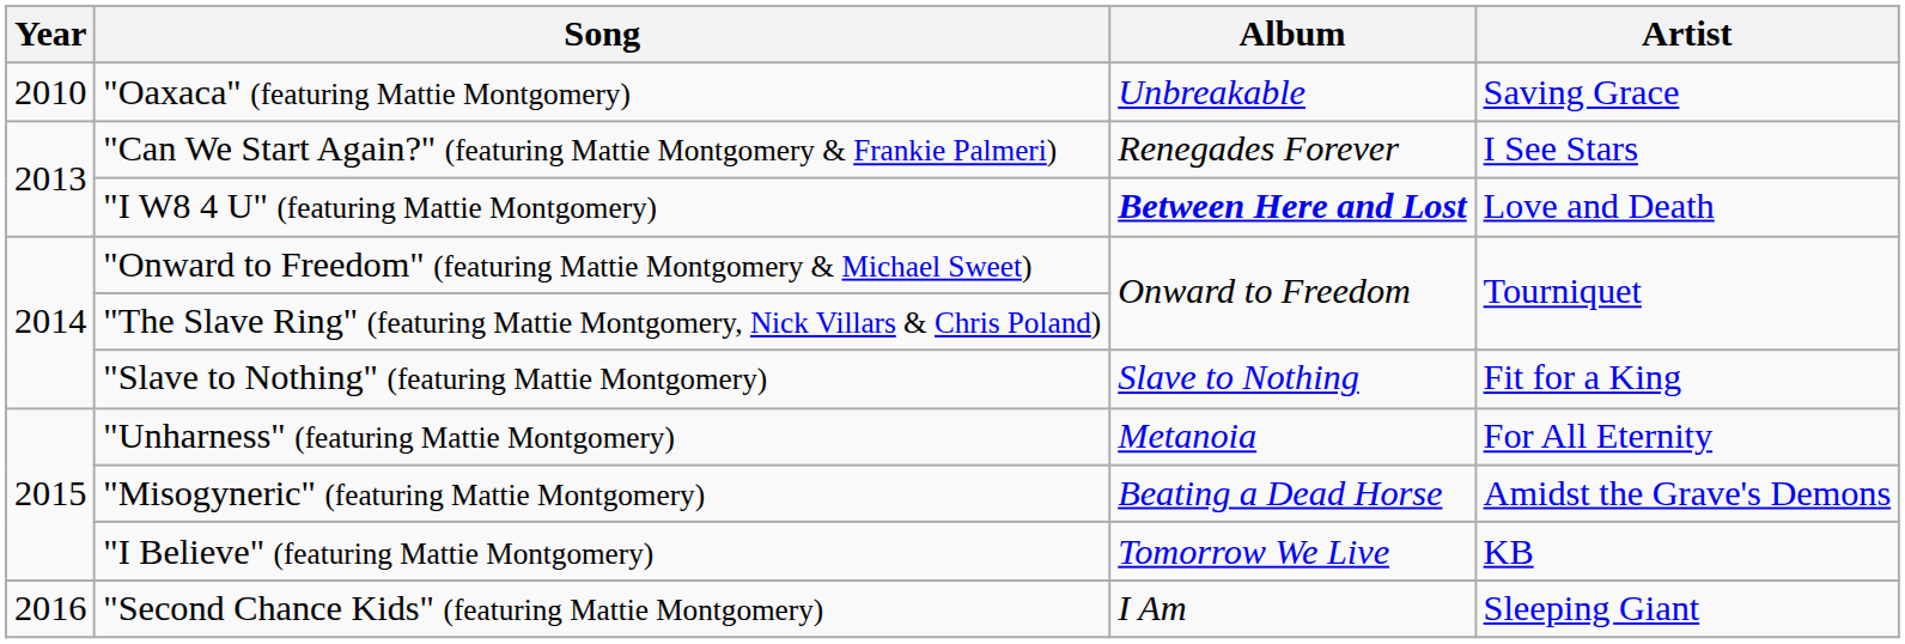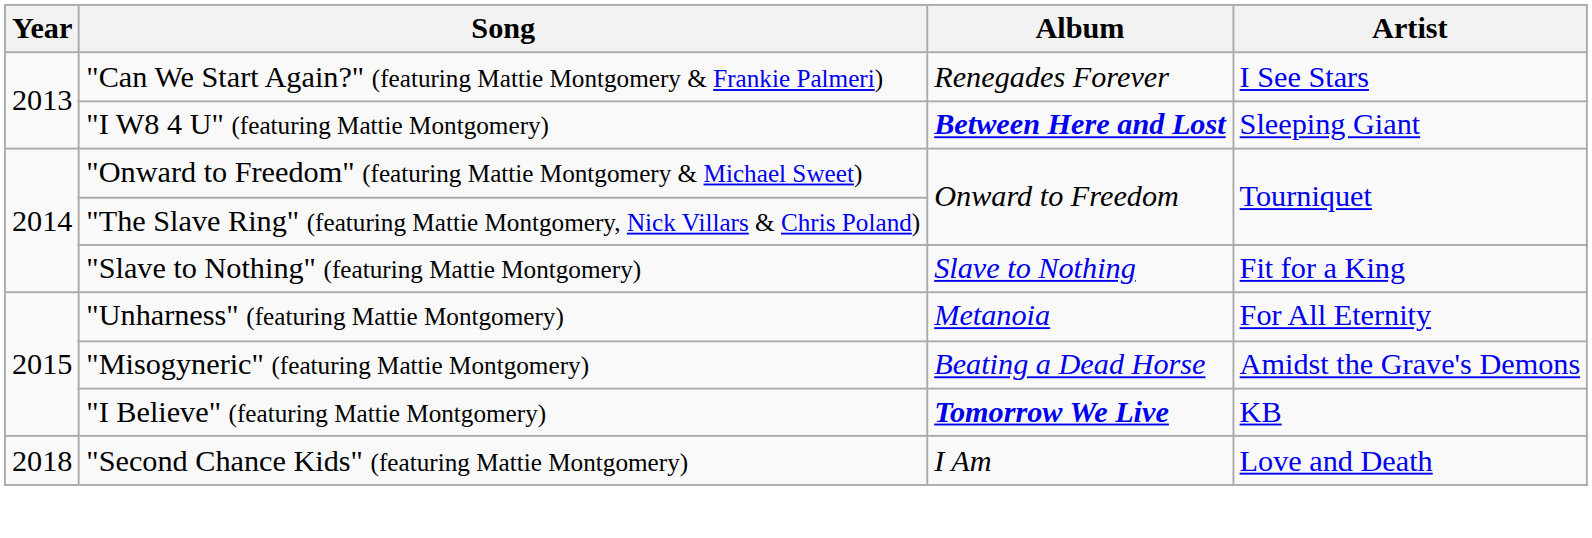 <table class="wikitable">
 <tr>
 <th>Year</th>
 <th>Song</th>
 <th>Album</th>
 <th>Artist</th>
-</tr>
-<tr>
-<td>2010</td>
-<td>"Oaxaca" <small>(featuring Mattie Montgomery)</small></td>
-<td><em><a href='#'>Unbreakable</a></em></td>
-<td><a href='#'>Saving Grace</a></td>
 </tr>
 <tr>
 <td rowspan=2>2013</td>
 <td>"Can We Start Again?" <small>(featuring Mattie Montgomery & <a href='#'>Frankie Palmeri</a>)</small></td>
 <td><em>Renegades Forever</em></td>
 <td><a href='#'>I See Stars</a></td>
 </tr>
 <tr>
 <td>"I W8 4 U" <small>(featuring Mattie Montgomery)</small></td>
 <td><strong><em><a href='#'>Between Here and Lost</a></em></strong></td>
-<td><a href='#'>Love and Death</a></td>
+<td><a href='#'>Sleeping Giant</a></td>
 </tr>
 <tr>
 <td rowspan=3>2014</td>
 <td>"Onward to Freedom" <small>(featuring Mattie Montgomery & <a href='#'>Michael Sweet</a>)</small></td>
 <td rowspan=2><em>Onward to Freedom</em></td>
 <td rowspan=2><a href='#'>Tourniquet</a></td>
 </tr>
 <tr>
 <td>"The Slave Ring" <small>(featuring Mattie Montgomery, <a href='#'>Nick Villars</a> & <a href='#'>Chris Poland</a>)</small></td>
 </tr>
 <tr>
 <td>"Slave to Nothing" <small>(featuring Mattie Montgomery)</small></td>
 <td><em><a href='#'>Slave to Nothing</a></em></td>
 <td><a href='#'>Fit for a King</a></td>
 </tr>
 <tr>
 <td rowspan=3>2015</td>
 <td>"Unharness" <small>(featuring Mattie Montgomery)</small></td>
 <td><em><a href='#'>Metanoia</a></em></td>
 <td><a href='#'>For All Eternity</a></td>
 </tr>
 <tr>
 <td>"Misogyneric" <small>(featuring Mattie Montgomery)</small></td>
 <td><em><a href='#'>Beating a Dead Horse</a></em></td>
 <td><a href='#'>Amidst the Grave's Demons</a></td>
 </tr>
 <tr>
 <td>"I Believe" <small>(featuring Mattie Montgomery)</small></td>
-<td><em><a href='#'>Tomorrow We Live</a></em></td>
+<td><strong><em><a href='#'>Tomorrow We Live</a></em></strong></td>
 <td><a href='#'>KB</a></td>
 </tr>
 <tr>
-<td>2016</td>
+<td>2018</td>
 <td>"Second Chance Kids" <small>(featuring Mattie Montgomery)</small></td>
 <td><em>I Am</em></td>
-<td><a href='#'>Sleeping Giant</a></td>
+<td><a href='#'>Love and Death</a></td>
 </tr>
 </table>
